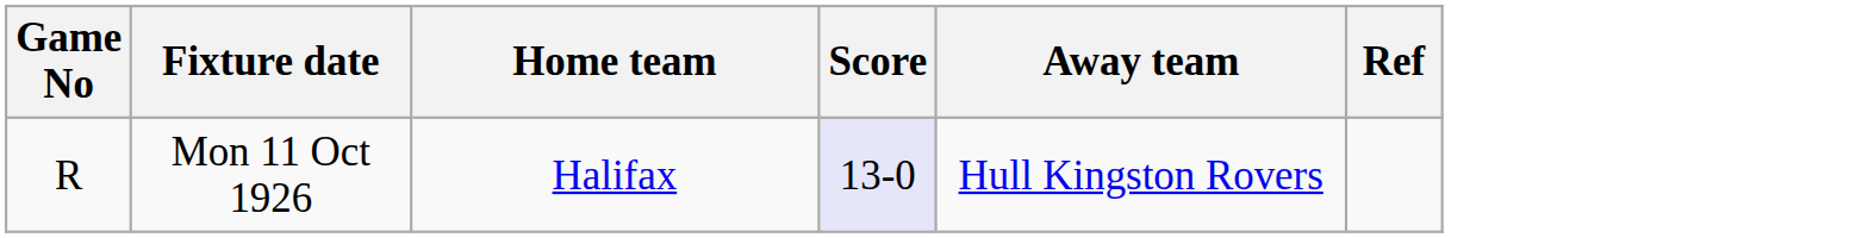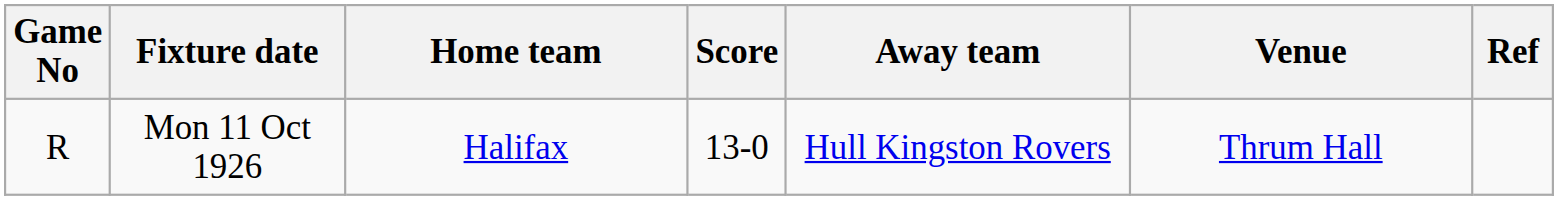 <table class="wikitable" style="text-align:center;">
 <tr>
 <th width=20 abbr="No">Game No</th>
 <th width=100 abbr="Date">Fixture date</th>
 <th width=150 abbr="Home team">Home team</th>
 <th width=20 abbr="Score">Score</th>
 <th width=150 abbr="Away team">Away team</th>
+<th width=150 abbr="Venue">Venue</th>
 <th width=30 abbr="Ref">Ref</th>
 </tr>
 <tr>
 <td>R</td>
 <td>Mon 11 Oct 1926</td>
 <td><a href='#'>Halifax</a></td>
-<td style="background: lavender;">13-0</td>
+<td>13-0</td>
 <td><a href='#'>Hull Kingston Rovers</a></td>
+<td><a href='#'>Thrum Hall</a></td>
 <td></td>
 </tr>
 </table>
